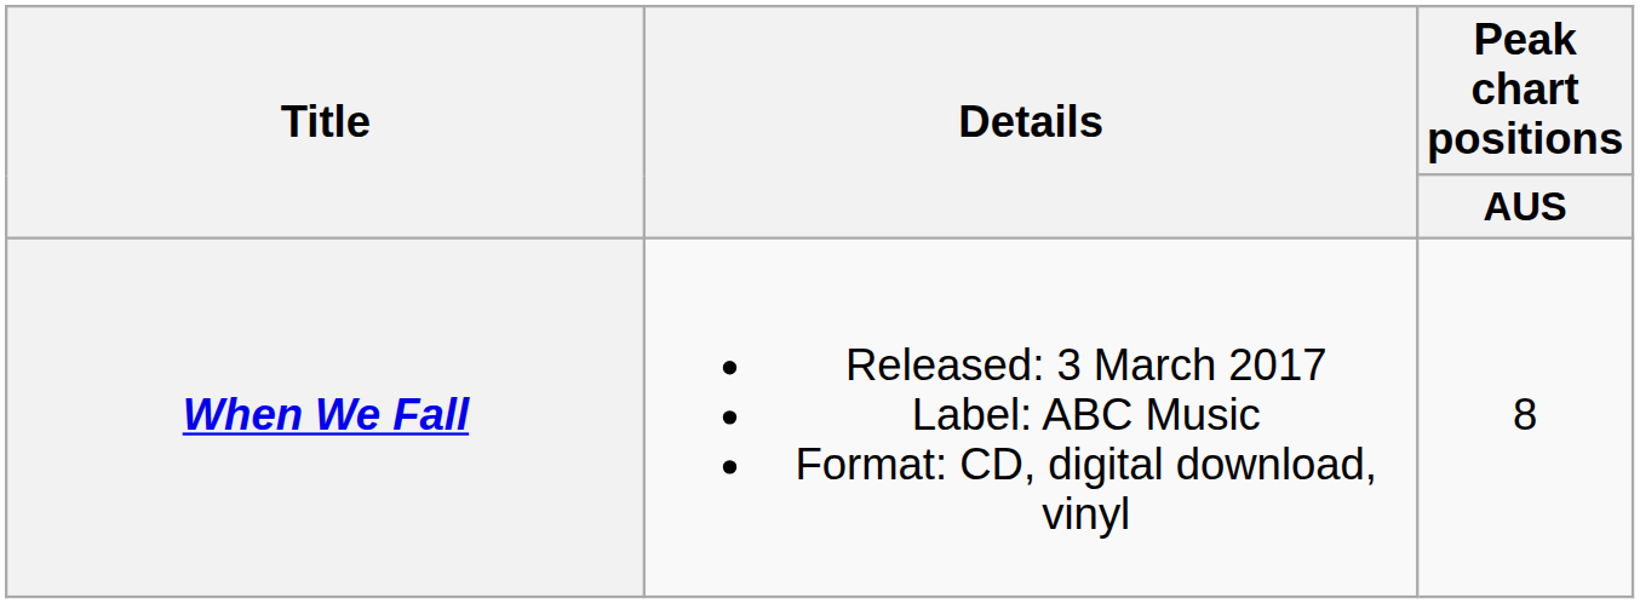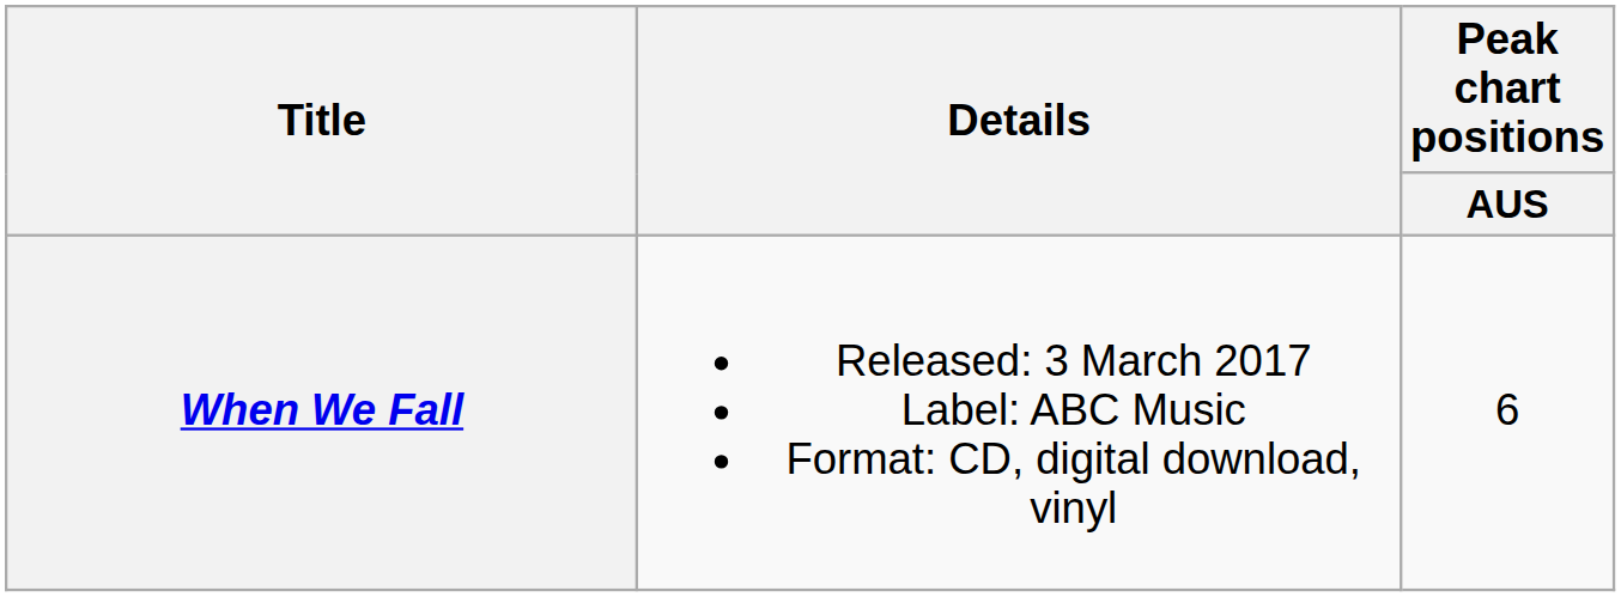 <table class="wikitable plainrowheaders" style="text-align:center;">
 <tr>
 <th scope="col" rowspan="2" style="width:14em;">Title</th>
 <th scope="col" rowspan="2" style="width:17em;">Details</th>
 <th scope="col">Peak chart positions</th>
 </tr>
 <tr>
 <th scope="col" style="width:3em;font-size:90%;">AUS<br></th>
 </tr>
 <tr>
 <th scope="row"><em><a href='#'>When We Fall</a></em></th>
 <td><br><ul><li>Released: 3 March 2017</li><li>Label: ABC Music</li><li>Format: CD, digital download, vinyl</li></ul></td>
-<td>8<br></td>
+<td>6<br></td>
 </tr>
 </table>
